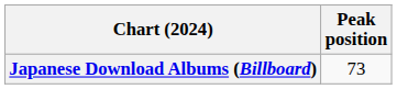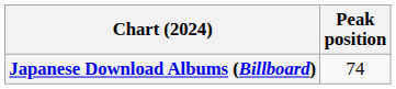 <table class="wikitable sortable plainrowheaders" style="text-align:center">
 <tr>
 <th scope="col">Chart (2024)</th>
 <th scope="col">Peak<br>position</th>
 </tr>
 <tr>
 <th scope="row"><a href='#'>Japanese Download Albums</a> (<em><a href='#'>Billboard</a></em>)</th>
-<td>73</td>
+<td>74</td>
 </tr>
 </table>
